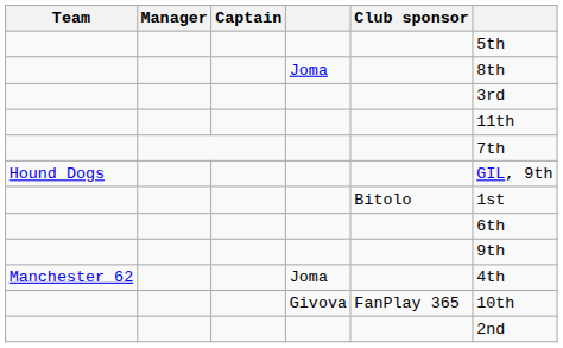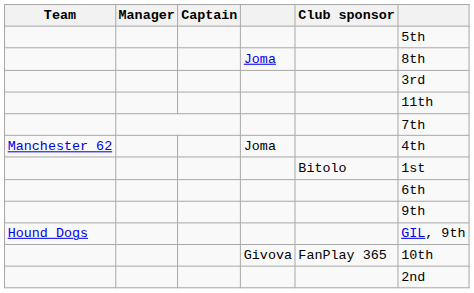 <table class="wikitable sortable" style="text-align: left;">
 <tr>
 <th>Team</th>
 <th>Manager</th>
 <th>Captain</th>
 <th></th>
 <th>Club sponsor</th>
 <th></th>
 </tr>
 <tr>
 <td></td>
 <td></td>
 <td></td>
 <td></td>
 <td></td>
 <td>5th</td>
 </tr>
 <tr>
 <td></td>
 <td></td>
 <td></td>
 <td><a href='#'>Joma</a></td>
 <td></td>
 <td>8th</td>
 </tr>
 <tr>
 <td></td>
 <td></td>
 <td></td>
 <td></td>
 <td></td>
 <td>3rd</td>
 </tr>
 <tr>
 <td></td>
 <td></td>
 <td></td>
 <td></td>
 <td></td>
 <td>11th</td>
 </tr>
 <tr>
 <td></td>
 <td colspan=2 align=center></td>
 <td></td>
 <td></td>
 <td>7th</td>
 </tr>
 <tr>
-<td {{nowrap><a href='#'>Hound Dogs</a></td>
+<td><a href='#'>Manchester 62</a></td>
 <td></td>
 <td></td>
+<td>Joma</td>
 <td></td>
-<td></td>
-<td><a href='#'>GIL</a>, 9th</td>
+<td>4th</td>
 </tr>
 <tr>
 <td></td>
 <td></td>
 <td></td>
 <td></td>
 <td>Bitolo</td>
 <td>1st</td>
 </tr>
 <tr>
 <td></td>
 <td></td>
 <td></td>
 <td></td>
 <td></td>
 <td>6th</td>
 </tr>
 <tr>
 <td></td>
 <td></td>
 <td></td>
 <td></td>
 <td></td>
 <td>9th</td>
 </tr>
 <tr>
-<td><a href='#'>Manchester 62</a></td>
+<td {{nowrap><a href='#'>Hound Dogs</a></td>
 <td></td>
 <td></td>
-<td>Joma</td>
 <td></td>
-<td>4th</td>
+<td></td>
+<td><a href='#'>GIL</a>, 9th</td>
 </tr>
 <tr>
 <td></td>
 <td></td>
 <td></td>
 <td>Givova</td>
 <td>FanPlay 365</td>
 <td>10th</td>
 </tr>
 <tr>
 <td></td>
 <td></td>
 <td></td>
 <td></td>
 <td></td>
 <td>2nd</td>
 </tr>
 </table>
